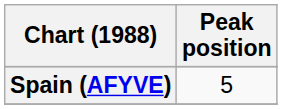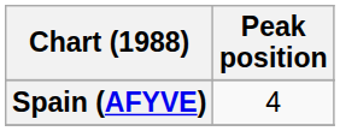 <table class="wikitable sortable plainrowheaders" style="text-align:center">
 <tr>
 <th>Chart (1988)</th>
 <th>Peak<br>position</th>
 </tr>
 <tr>
 </tr>
 <tr>
 </tr>
 <tr>
 </tr>
 <tr>
 </tr>
 <tr>
 </tr>
 <tr>
 </tr>
 <tr>
 </tr>
 <tr>
 <th scope="row">Spain (<a href='#'>AFYVE</a>)</th>
-<td>5</td>
+<td>4</td>
 </tr>
 <tr>
 </tr>
 <tr>
 </tr>
 <tr>
 </tr>
 <tr>
 </tr>
 </table>
